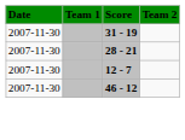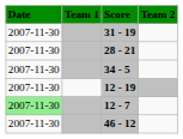 <table class="wikitable" style="margin:0.5em auto; font-size:95%">
 <tr bgcolor="#008B00">
 <td><strong>Date</strong></td>
 <td><strong>Team 1</strong></td>
 <td><strong>Score</strong></td>
 <td><strong>Team 2</strong></td>
 </tr>
 <tr>
 <td>2007-11-30</td>
 <td bgcolor="silver"><strong></strong></td>
 <td bgcolor="silver"><strong>31 - 19</strong></td>
 <td></td>
 </tr>
 <tr>
 <td>2007-11-30</td>
 <td bgcolor="silver"><strong></strong></td>
 <td bgcolor="silver"><strong>28 - 21</strong></td>
 <td></td>
 </tr>
 <tr>
 <td>2007-11-30</td>
 <td bgcolor="silver"><strong></strong></td>
+<td bgcolor="silver"><strong>34 - 5</strong></td>
+<td></td>
+</tr>
+<tr>
+<td>2007-11-30</td>
+<td></td>
+<td bgcolor="silver"><strong>12 - 19</strong></td>
+<td bgcolor="silver"><strong></strong></td>
+</tr>
+<tr>
+<td style="background: lightgreen;">2007-11-30</td>
+<td bgcolor="silver"><strong></strong></td>
 <td bgcolor="silver"><strong>12 - 7</strong></td>
 <td></td>
 </tr>
 <tr>
 <td>2007-11-30</td>
 <td bgcolor="silver"><strong></strong></td>
 <td bgcolor="silver"><strong>46 - 12</strong></td>
 <td></td>
 </tr>
 </table>
